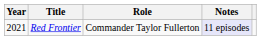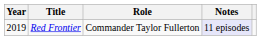 <table class="wikitable sortable">
 <tr>
 <th>Year</th>
 <th>Title</th>
 <th>Role</th>
 <th>Notes</th>
 <th></th>
 </tr>
 <tr>
-<td>2021</td>
+<td>2019</td>
 <td><em><a href='#'>Red Frontier</a></em></td>
 <td>Commander Taylor Fullerton</td>
 <td style="background: lavender;">11 episodes</td>
 <td></td>
 </tr>
 </table>
